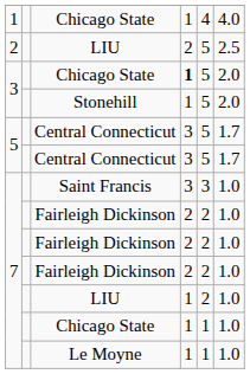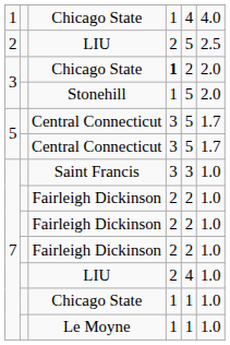 <table class="wikitable sortable" style="text-align:center">
 <tr>
 </tr>
 <tr>
 <td>1</td>
 <td></td>
 <td>Chicago State</td>
 <td>1</td>
 <td>4</td>
 <td>4.0</td>
 </tr>
 <tr>
 <td>2</td>
 <td></td>
 <td>LIU</td>
 <td>2</td>
 <td>5</td>
 <td>2.5</td>
 </tr>
 <tr>
 <td rowspan="2">3</td>
 <td></td>
 <td>Chicago State</td>
 <td><strong>1</strong></td>
-<td>5</td>
+<td>2</td>
 <td>2.0</td>
 </tr>
 <tr>
 <td></td>
 <td>Stonehill</td>
 <td>1</td>
 <td>5</td>
 <td>2.0</td>
 </tr>
 <tr>
 <td rowspan="2">5</td>
 <td></td>
 <td>Central Connecticut</td>
 <td>3</td>
 <td>5</td>
 <td>1.7</td>
 </tr>
 <tr>
 <td></td>
 <td>Central Connecticut</td>
 <td>3</td>
 <td>5</td>
 <td>1.7</td>
 </tr>
 <tr>
 <td rowspan="7">7</td>
 <td></td>
 <td>Saint Francis</td>
 <td>3</td>
 <td>3</td>
 <td>1.0</td>
 </tr>
 <tr>
 <td></td>
 <td>Fairleigh Dickinson</td>
 <td>2</td>
 <td>2</td>
 <td>1.0</td>
 </tr>
 <tr>
 <td></td>
 <td>Fairleigh Dickinson</td>
 <td>2</td>
 <td>2</td>
 <td>1.0</td>
 </tr>
 <tr>
 <td></td>
 <td>Fairleigh Dickinson</td>
 <td>2</td>
 <td>2</td>
 <td>1.0</td>
 </tr>
 <tr>
 <td></td>
 <td>LIU</td>
-<td>1</td>
 <td>2</td>
+<td>4</td>
 <td>1.0</td>
 </tr>
 <tr>
 <td></td>
 <td>Chicago State</td>
 <td>1</td>
 <td>1</td>
 <td>1.0</td>
 </tr>
 <tr>
 <td></td>
 <td>Le Moyne</td>
 <td>1</td>
 <td>1</td>
 <td>1.0</td>
 </tr>
 </table>
